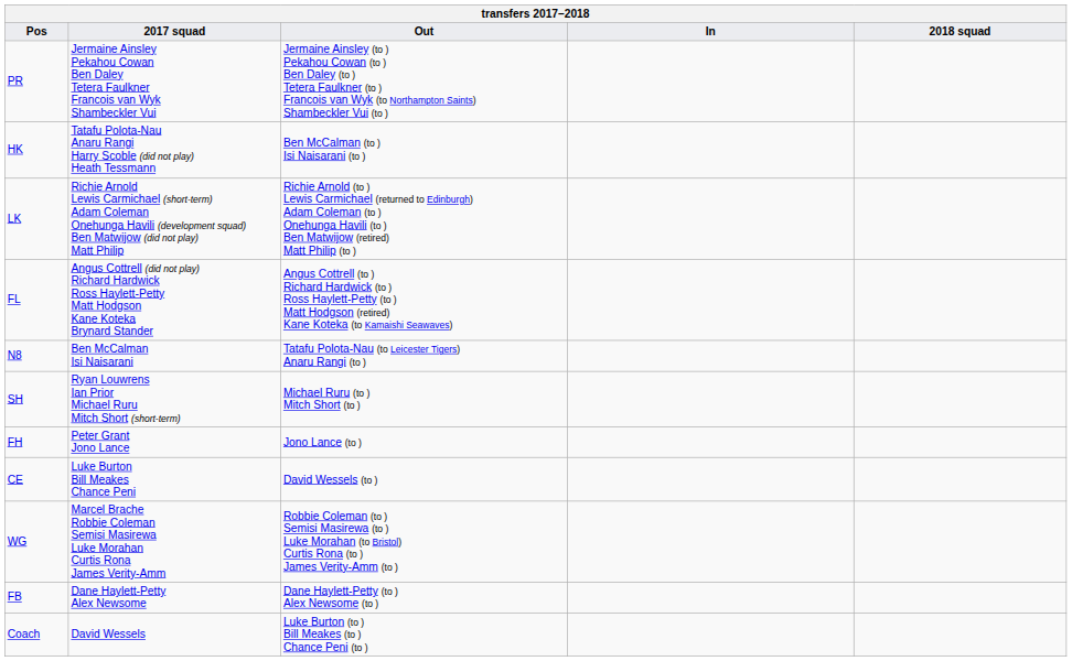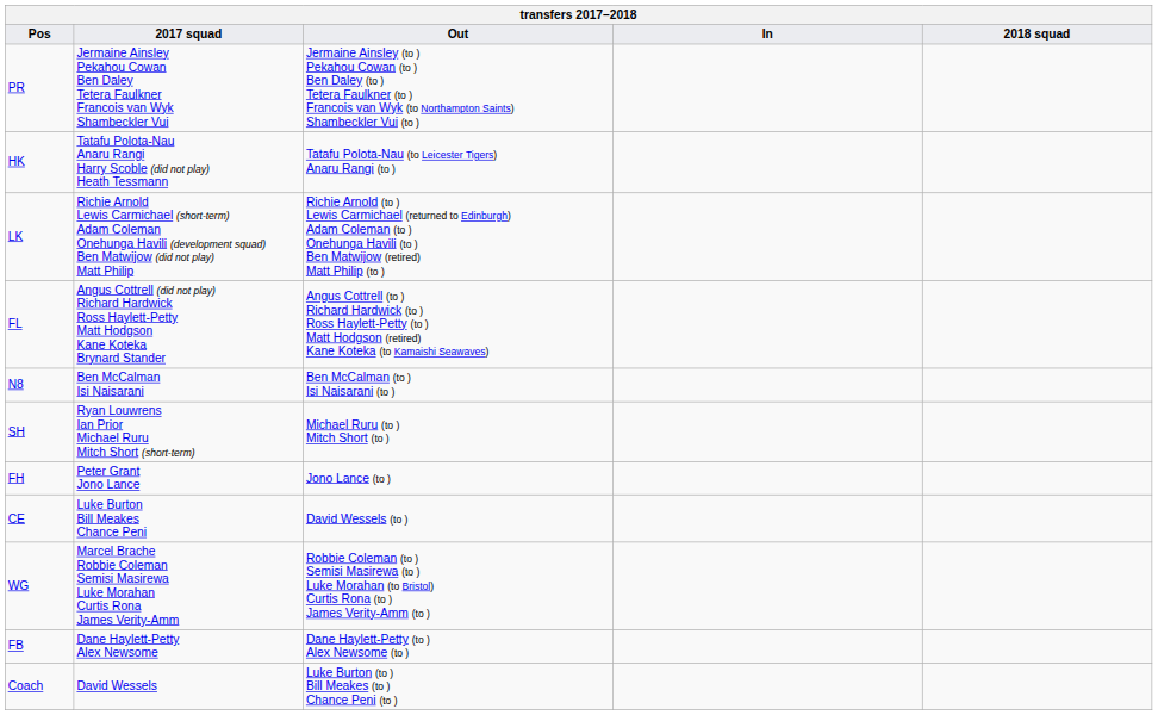 <table class="wikitable" style="text-align: left; width:95%">
 <tr>
 <th colspan="100%"> transfers 2017–2018</th>
 </tr>
 <tr>
 <th style="background:#ebecf0; width:6%;">Pos</th>
 <th style="background:#ebecf0; width:20%;">2017 squad</th>
 <th style="background:#ebecf0; width:27%;">Out</th>
 <th style="background:#ebecf0; width:27%;">In</th>
 <th style="background:#ebecf0; width:20%;">2018 squad</th>
 </tr>
 <tr>
 <td><a href='#'>PR</a></td>
 <td> <a href='#'>Jermaine Ainsley</a> <br> <a href='#'>Pekahou Cowan</a> <br> <a href='#'>Ben Daley</a> <br> <a href='#'>Tetera Faulkner</a> <br> <a href='#'>Francois van Wyk</a> <br> <a href='#'>Shambeckler Vui</a></td>
 <td>  <a href='#'>Jermaine Ainsley</a> <small>(to )</small> <br>  <a href='#'>Pekahou Cowan</a> <small>(to )</small> <br>  <a href='#'>Ben Daley</a> <small>(to )</small> <br>  <a href='#'>Tetera Faulkner</a> <small>(to )</small> <br>  <a href='#'>Francois van Wyk</a> <small>(to  <a href='#'>Northampton Saints</a>)</small> <br>  <a href='#'>Shambeckler Vui</a> <small>(to )</small></td>
 <td> </td>
 <td> </td>
 </tr>
 <tr>
 <td><a href='#'>HK</a></td>
 <td> <a href='#'>Tatafu Polota-Nau</a> <br> <a href='#'>Anaru Rangi</a> <br> <a href='#'>Harry Scoble</a> <small><em>(did not play)</em></small> <br> <a href='#'>Heath Tessmann</a></td>
-<td>  <a href='#'>Ben McCalman</a> <small>(to )</small> <br>  <a href='#'>Isi Naisarani</a> <small>(to )</small></td>
+<td>  <a href='#'>Tatafu Polota-Nau</a> <small>(to  <a href='#'>Leicester Tigers</a>)</small> <br>  <a href='#'>Anaru Rangi</a> <small>(to )</small></td>
 <td> </td>
 <td> </td>
 </tr>
 <tr>
 <td><a href='#'>LK</a></td>
 <td> <a href='#'>Richie Arnold</a> <br> <a href='#'>Lewis Carmichael</a> <small><em>(short-term)</em></small> <br> <a href='#'>Adam Coleman</a> <br> <a href='#'>Onehunga Havili</a> <small><em>(development squad)</em></small> <br> <a href='#'>Ben Matwijow</a> <small><em>(did not play)</em></small> <br> <a href='#'>Matt Philip</a></td>
 <td>  <a href='#'>Richie Arnold</a> <small>(to )</small> <br>  <a href='#'>Lewis Carmichael</a> <small>(returned to  <a href='#'>Edinburgh</a>)</small> <br>  <a href='#'>Adam Coleman</a> <small>(to )</small> <br>  <a href='#'>Onehunga Havili</a> <small>(to )</small> <br>  <a href='#'>Ben Matwijow</a> <small>(retired)</small> <br>  <a href='#'>Matt Philip</a> <small>(to )</small></td>
 <td> </td>
 <td> </td>
 </tr>
 <tr>
 <td><a href='#'>FL</a></td>
 <td> <a href='#'>Angus Cottrell</a> <small><em>(did not play)</em></small><br> <a href='#'>Richard Hardwick</a> <br> <a href='#'>Ross Haylett-Petty</a> <br> <a href='#'>Matt Hodgson</a> <br> <a href='#'>Kane Koteka</a> <br> <a href='#'>Brynard Stander</a></td>
 <td>  <a href='#'>Angus Cottrell</a> <small>(to )</small> <br>  <a href='#'>Richard Hardwick</a> <small>(to )</small> <br>  <a href='#'>Ross Haylett-Petty</a> <small>(to )</small> <br>  <a href='#'>Matt Hodgson</a> <small>(retired)</small> <br>  <a href='#'>Kane Koteka</a> <small>(to  <a href='#'>Kamaishi Seawaves</a>)</small></td>
 <td> </td>
 <td> </td>
 </tr>
 <tr>
 <td><a href='#'>N8</a></td>
 <td> <a href='#'>Ben McCalman</a> <br> <a href='#'>Isi Naisarani</a></td>
-<td>  <a href='#'>Tatafu Polota-Nau</a> <small>(to  <a href='#'>Leicester Tigers</a>)</small> <br>  <a href='#'>Anaru Rangi</a> <small>(to )</small></td>
+<td>  <a href='#'>Ben McCalman</a> <small>(to )</small> <br>  <a href='#'>Isi Naisarani</a> <small>(to )</small></td>
 <td> </td>
 <td> </td>
 </tr>
 <tr>
 <td><a href='#'>SH</a></td>
 <td> <a href='#'>Ryan Louwrens</a> <br> <a href='#'>Ian Prior</a> <br> <a href='#'>Michael Ruru</a> <br> <a href='#'>Mitch Short</a> <small><em>(short-term)</em></small></td>
 <td>  <a href='#'>Michael Ruru</a> <small>(to )</small> <br>  <a href='#'>Mitch Short</a> <small>(to )</small></td>
 <td> </td>
 <td> </td>
 </tr>
 <tr>
 <td><a href='#'>FH</a></td>
 <td> <a href='#'>Peter Grant</a> <br> <a href='#'>Jono Lance</a></td>
 <td>  <a href='#'>Jono Lance</a> <small>(to )</small></td>
 <td> </td>
 <td> </td>
 </tr>
 <tr>
 <td><a href='#'>CE</a></td>
 <td> <a href='#'>Luke Burton</a> <br> <a href='#'>Bill Meakes</a> <br> <a href='#'>Chance Peni</a></td>
 <td>  <a href='#'>David Wessels</a> <small>(to )</small></td>
 <td> </td>
 <td> </td>
 </tr>
 <tr>
 <td><a href='#'>WG</a></td>
 <td> <a href='#'>Marcel Brache</a> <br> <a href='#'>Robbie Coleman</a> <br> <a href='#'>Semisi Masirewa</a> <br> <a href='#'>Luke Morahan</a> <br> <a href='#'>Curtis Rona</a> <br> <a href='#'>James Verity-Amm</a></td>
 <td>  <a href='#'>Robbie Coleman</a> <small>(to )</small> <br>  <a href='#'>Semisi Masirewa</a> <small>(to )</small> <br>  <a href='#'>Luke Morahan</a> <small>(to  <a href='#'>Bristol</a>)</small> <br>  <a href='#'>Curtis Rona</a> <small>(to )</small> <br>  <a href='#'>James Verity-Amm</a> <small>(to )</small></td>
 <td> </td>
 <td> </td>
 </tr>
 <tr>
 <td><a href='#'>FB</a></td>
 <td> <a href='#'>Dane Haylett-Petty</a> <br> <a href='#'>Alex Newsome</a></td>
 <td>  <a href='#'>Dane Haylett-Petty</a> <small>(to )</small> <br>  <a href='#'>Alex Newsome</a> <small>(to )</small></td>
 <td> </td>
 <td> </td>
 </tr>
 <tr>
 <td><a href='#'>Coach</a></td>
 <td> <a href='#'>David Wessels</a></td>
 <td>  <a href='#'>Luke Burton</a> <small>(to )</small> <br>  <a href='#'>Bill Meakes</a> <small>(to )</small> <br>  <a href='#'>Chance Peni</a> <small>(to )</small></td>
 <td> </td>
 <td> </td>
 </tr>
 </table>
